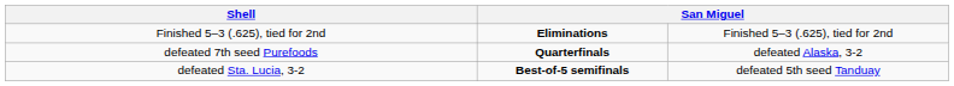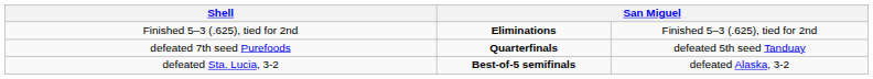 <table class=wikitable width=100%>
 <tr align=center>
 <th colspan=2 width=45%><a href='#'>Shell</a></th>
 <th colspan=2 width=45%><a href='#'>San Miguel</a></th>
 </tr>
 <tr align=center>
 <td>Finished 5–3 (.625), tied for 2nd</td>
 <td colspan=2><strong>Eliminations</strong></td>
 <td>Finished 5–3 (.625), tied for 2nd</td>
 </tr>
 <tr align=center>
 <td>defeated 7th seed <a href='#'>Purefoods</a></td>
 <td colspan=2><strong>Quarterfinals</strong></td>
-<td>defeated <a href='#'>Alaska</a>, 3-2</td>
+<td>defeated 5th seed <a href='#'>Tanduay</a></td>
 </tr>
 <tr align=center>
 <td>defeated <a href='#'>Sta. Lucia</a>, 3-2</td>
 <td colspan=2><strong>Best-of-5 semifinals</strong></td>
-<td>defeated 5th seed <a href='#'>Tanduay</a></td>
+<td>defeated <a href='#'>Alaska</a>, 3-2</td>
 </tr>
 </table>
